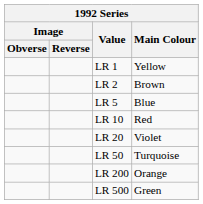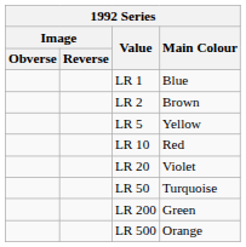 <table class="wikitable">
 <tr>
 <th colspan="6">1992 Series</th>
 </tr>
 <tr>
 <th colspan="2">Image</th>
 <th rowspan="2">Value</th>
 <th rowspan="2">Main Colour</th>
 </tr>
 <tr>
 <th>Obverse</th>
 <th>Reverse</th>
 </tr>
 <tr>
 <td align="center"></td>
 <td align="center"></td>
 <td>LR 1</td>
-<td>Yellow</td>
+<td>Blue</td>
 </tr>
 <tr>
 <td></td>
 <td></td>
 <td>LR 2</td>
 <td>Brown</td>
 </tr>
 <tr>
 <td></td>
 <td></td>
 <td>LR 5</td>
-<td>Blue</td>
+<td>Yellow</td>
 </tr>
 <tr>
 <td align="center"></td>
 <td align="center"></td>
 <td>LR 10</td>
 <td>Red</td>
 </tr>
 <tr>
 <td></td>
 <td></td>
 <td>LR 20</td>
 <td>Violet</td>
 </tr>
 <tr>
 <td></td>
 <td></td>
 <td>LR 50</td>
 <td>Turquoise</td>
 </tr>
 <tr>
 <td></td>
 <td></td>
 <td>LR 200</td>
-<td>Orange</td>
+<td>Green</td>
 </tr>
 <tr>
 <td></td>
 <td></td>
 <td>LR 500</td>
-<td>Green</td>
+<td>Orange</td>
 </tr>
 </table>
